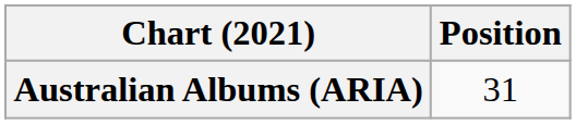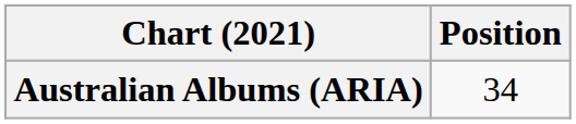 <table class="wikitable plainrowheaders" style="text-align:center">
 <tr>
 <th scope="col">Chart (2021)</th>
 <th scope="col">Position</th>
 </tr>
 <tr>
 <th scope="row">Australian Albums (ARIA)</th>
-<td>31</td>
+<td>34</td>
 </tr>
 </table>
